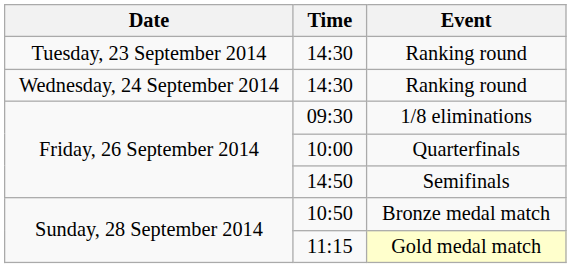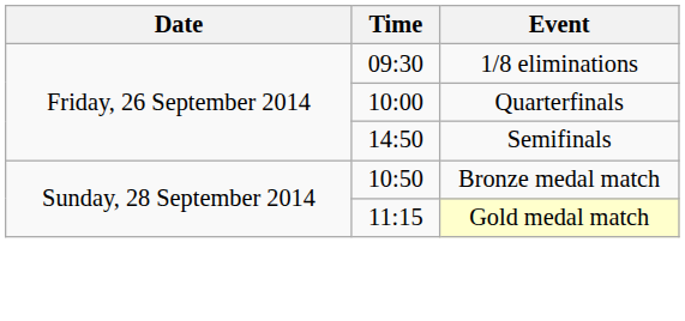 <table class = "wikitable" style="text-align:center;">
 <tr>
 <th width=220>Date</th>
 <th width=50>Time</th>
 <th width=150>Event</th>
-</tr>
-<tr>
-<td>Tuesday, 23 September 2014</td>
-<td>14:30</td>
-<td>Ranking round</td>
-</tr>
-<tr>
-<td>Wednesday, 24 September 2014</td>
-<td>14:30</td>
-<td>Ranking round</td>
 </tr>
 <tr>
 <td rowspan=3>Friday, 26 September 2014</td>
 <td>09:30</td>
 <td>1/8 eliminations</td>
 </tr>
 <tr>
 <td>10:00</td>
 <td>Quarterfinals</td>
 </tr>
 <tr>
 <td>14:50</td>
 <td>Semifinals</td>
 </tr>
 <tr>
 <td rowspan=2>Sunday, 28 September 2014</td>
 <td>10:50</td>
 <td>Bronze medal match</td>
 </tr>
 <tr>
 <td>11:15</td>
 <td bgcolor=ffffcc>Gold medal match</td>
 </tr>
 </table>
